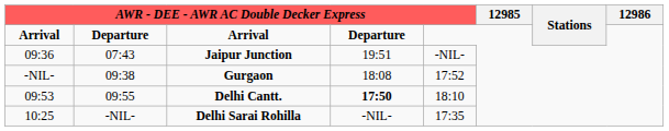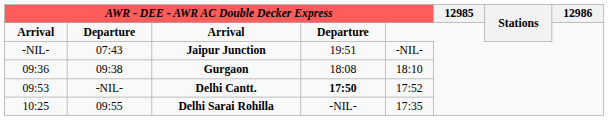 <table class="wikitable" width="65%" style="text-align: center;">
 <tr>
 <th colspan="5" align="center" style="background:#FF5C5C;"><span><em>AWR - DEE - AWR  AC Double Decker Express</em></span></th>
 <th colspan="2">12985</th>
 <th rowspan="2">Stations</th>
 <th colspan="2">12986</th>
 </tr>
 <tr>
 <td><strong>Arrival</strong></td>
 <td><strong>Departure</strong></td>
 <td><strong>Arrival</strong></td>
 <td><strong>Departure</strong></td>
 </tr>
 <tr>
-<td>09:36</td>
+<td>-NIL-</td>
 <td>07:43</td>
 <td><strong>Jaipur Junction</strong></td>
 <td>19:51</td>
 <td>-NIL-</td>
 </tr>
 <tr>
-<td>-NIL-</td>
+<td>09:36</td>
 <td>09:38</td>
 <td><strong>Gurgaon</strong></td>
 <td>18:08</td>
+<td>18:10</td>
+</tr>
+<tr>
+<td>09:53</td>
+<td>-NIL-</td>
+<td><strong>Delhi Cantt.</strong></td>
+<td><strong>17:50</strong></td>
 <td>17:52</td>
 </tr>
 <tr>
-<td>09:53</td>
+<td>10:25</td>
 <td>09:55</td>
-<td><strong>Delhi Cantt.</strong></td>
-<td><strong>17:50</strong></td>
-<td>18:10</td>
-</tr>
-<tr>
-<td>10:25</td>
-<td>-NIL-</td>
 <td><strong>Delhi Sarai Rohilla</strong></td>
 <td>-NIL-</td>
 <td>17:35</td>
 </tr>
 </table>
